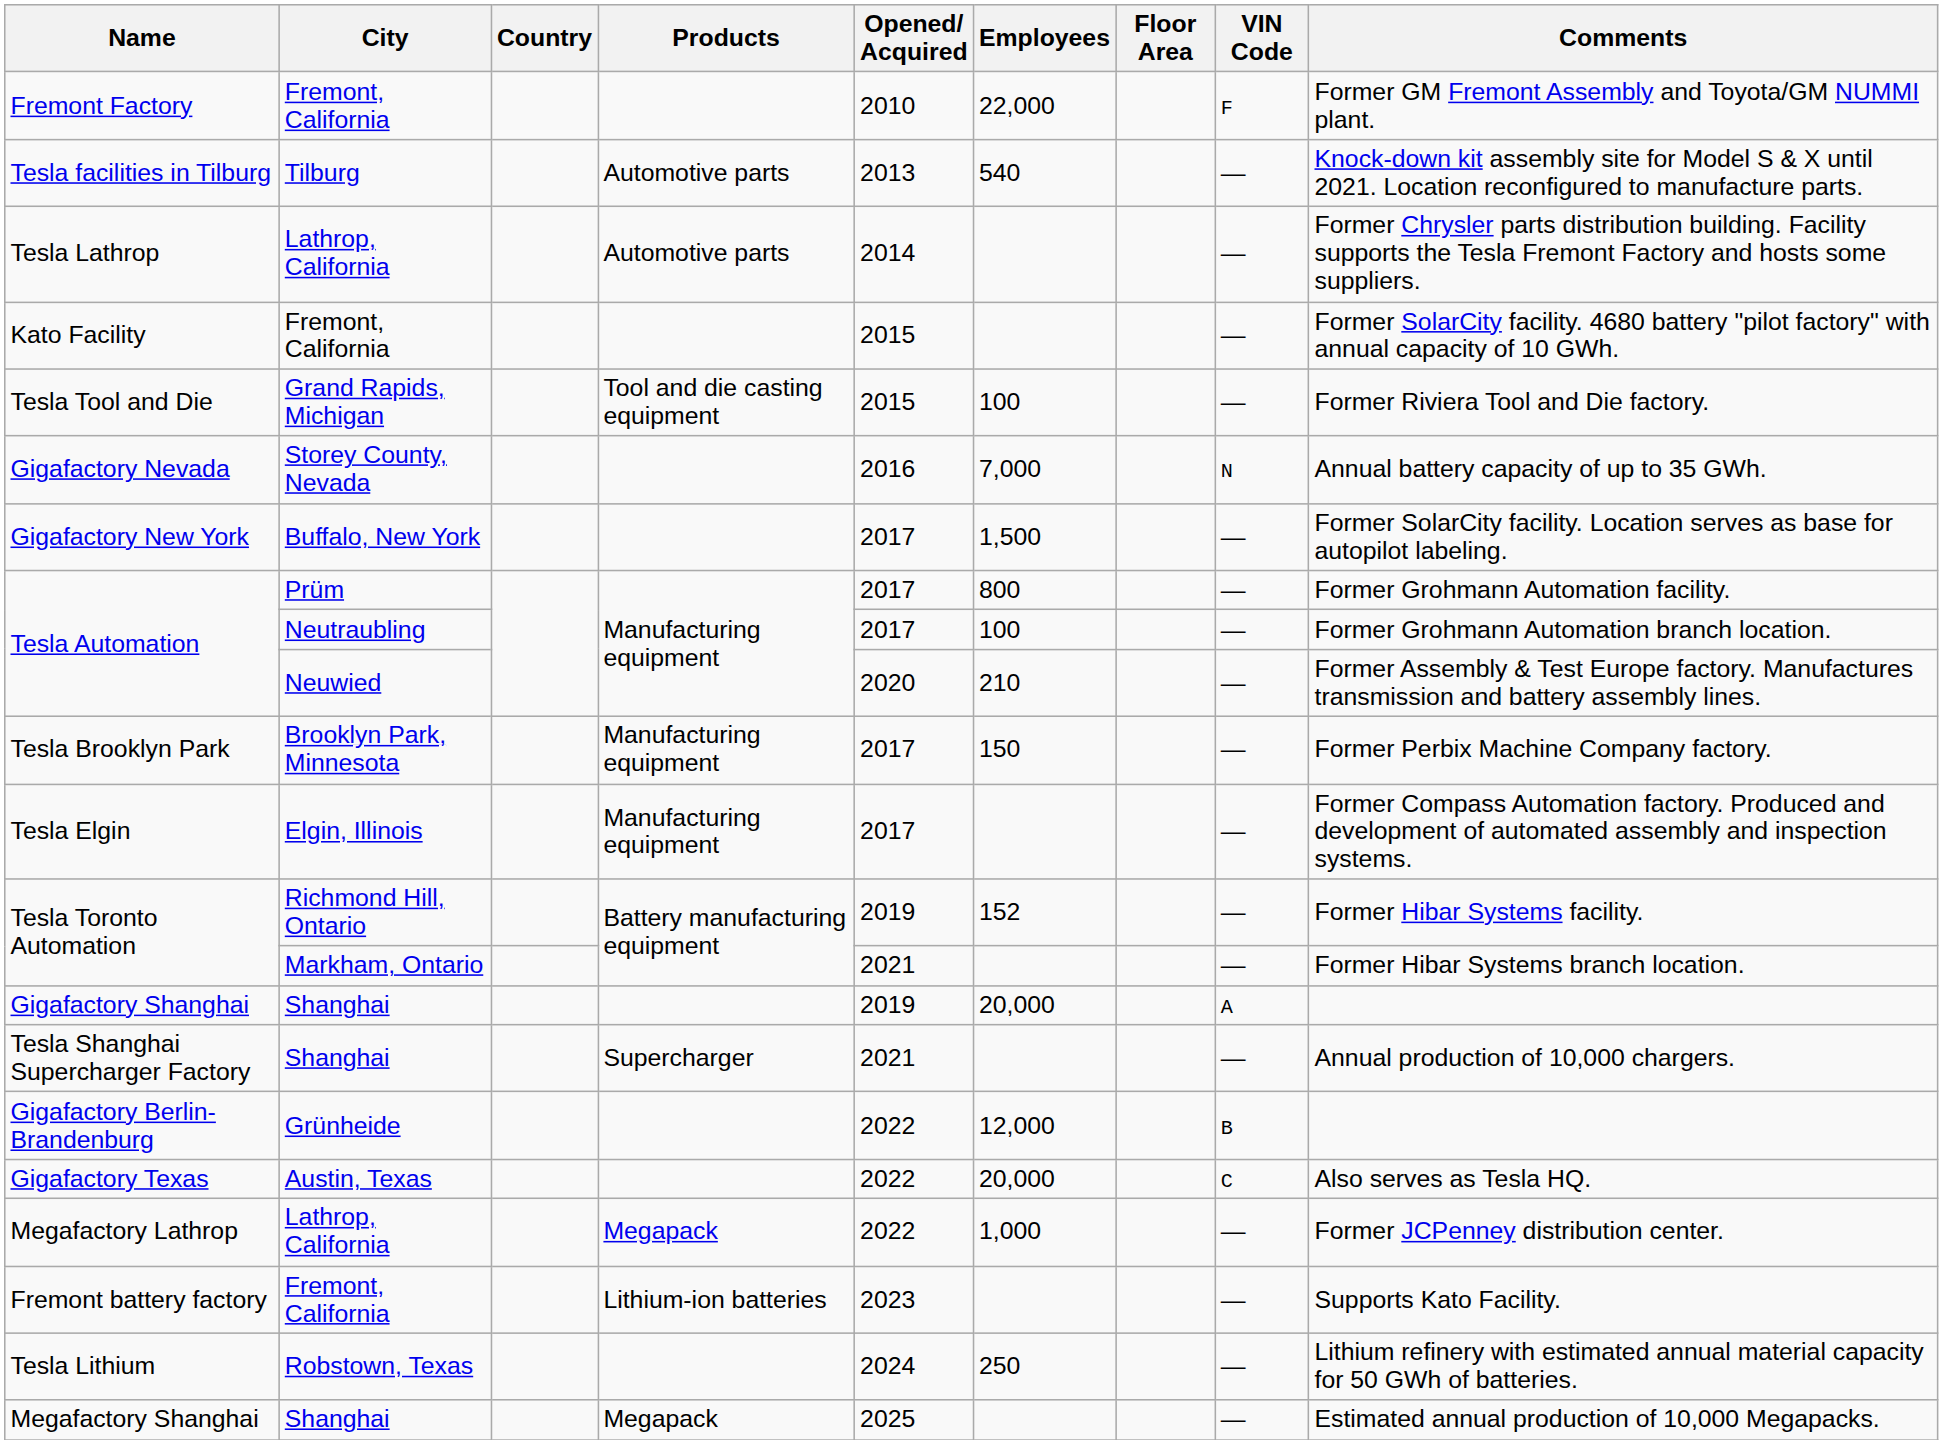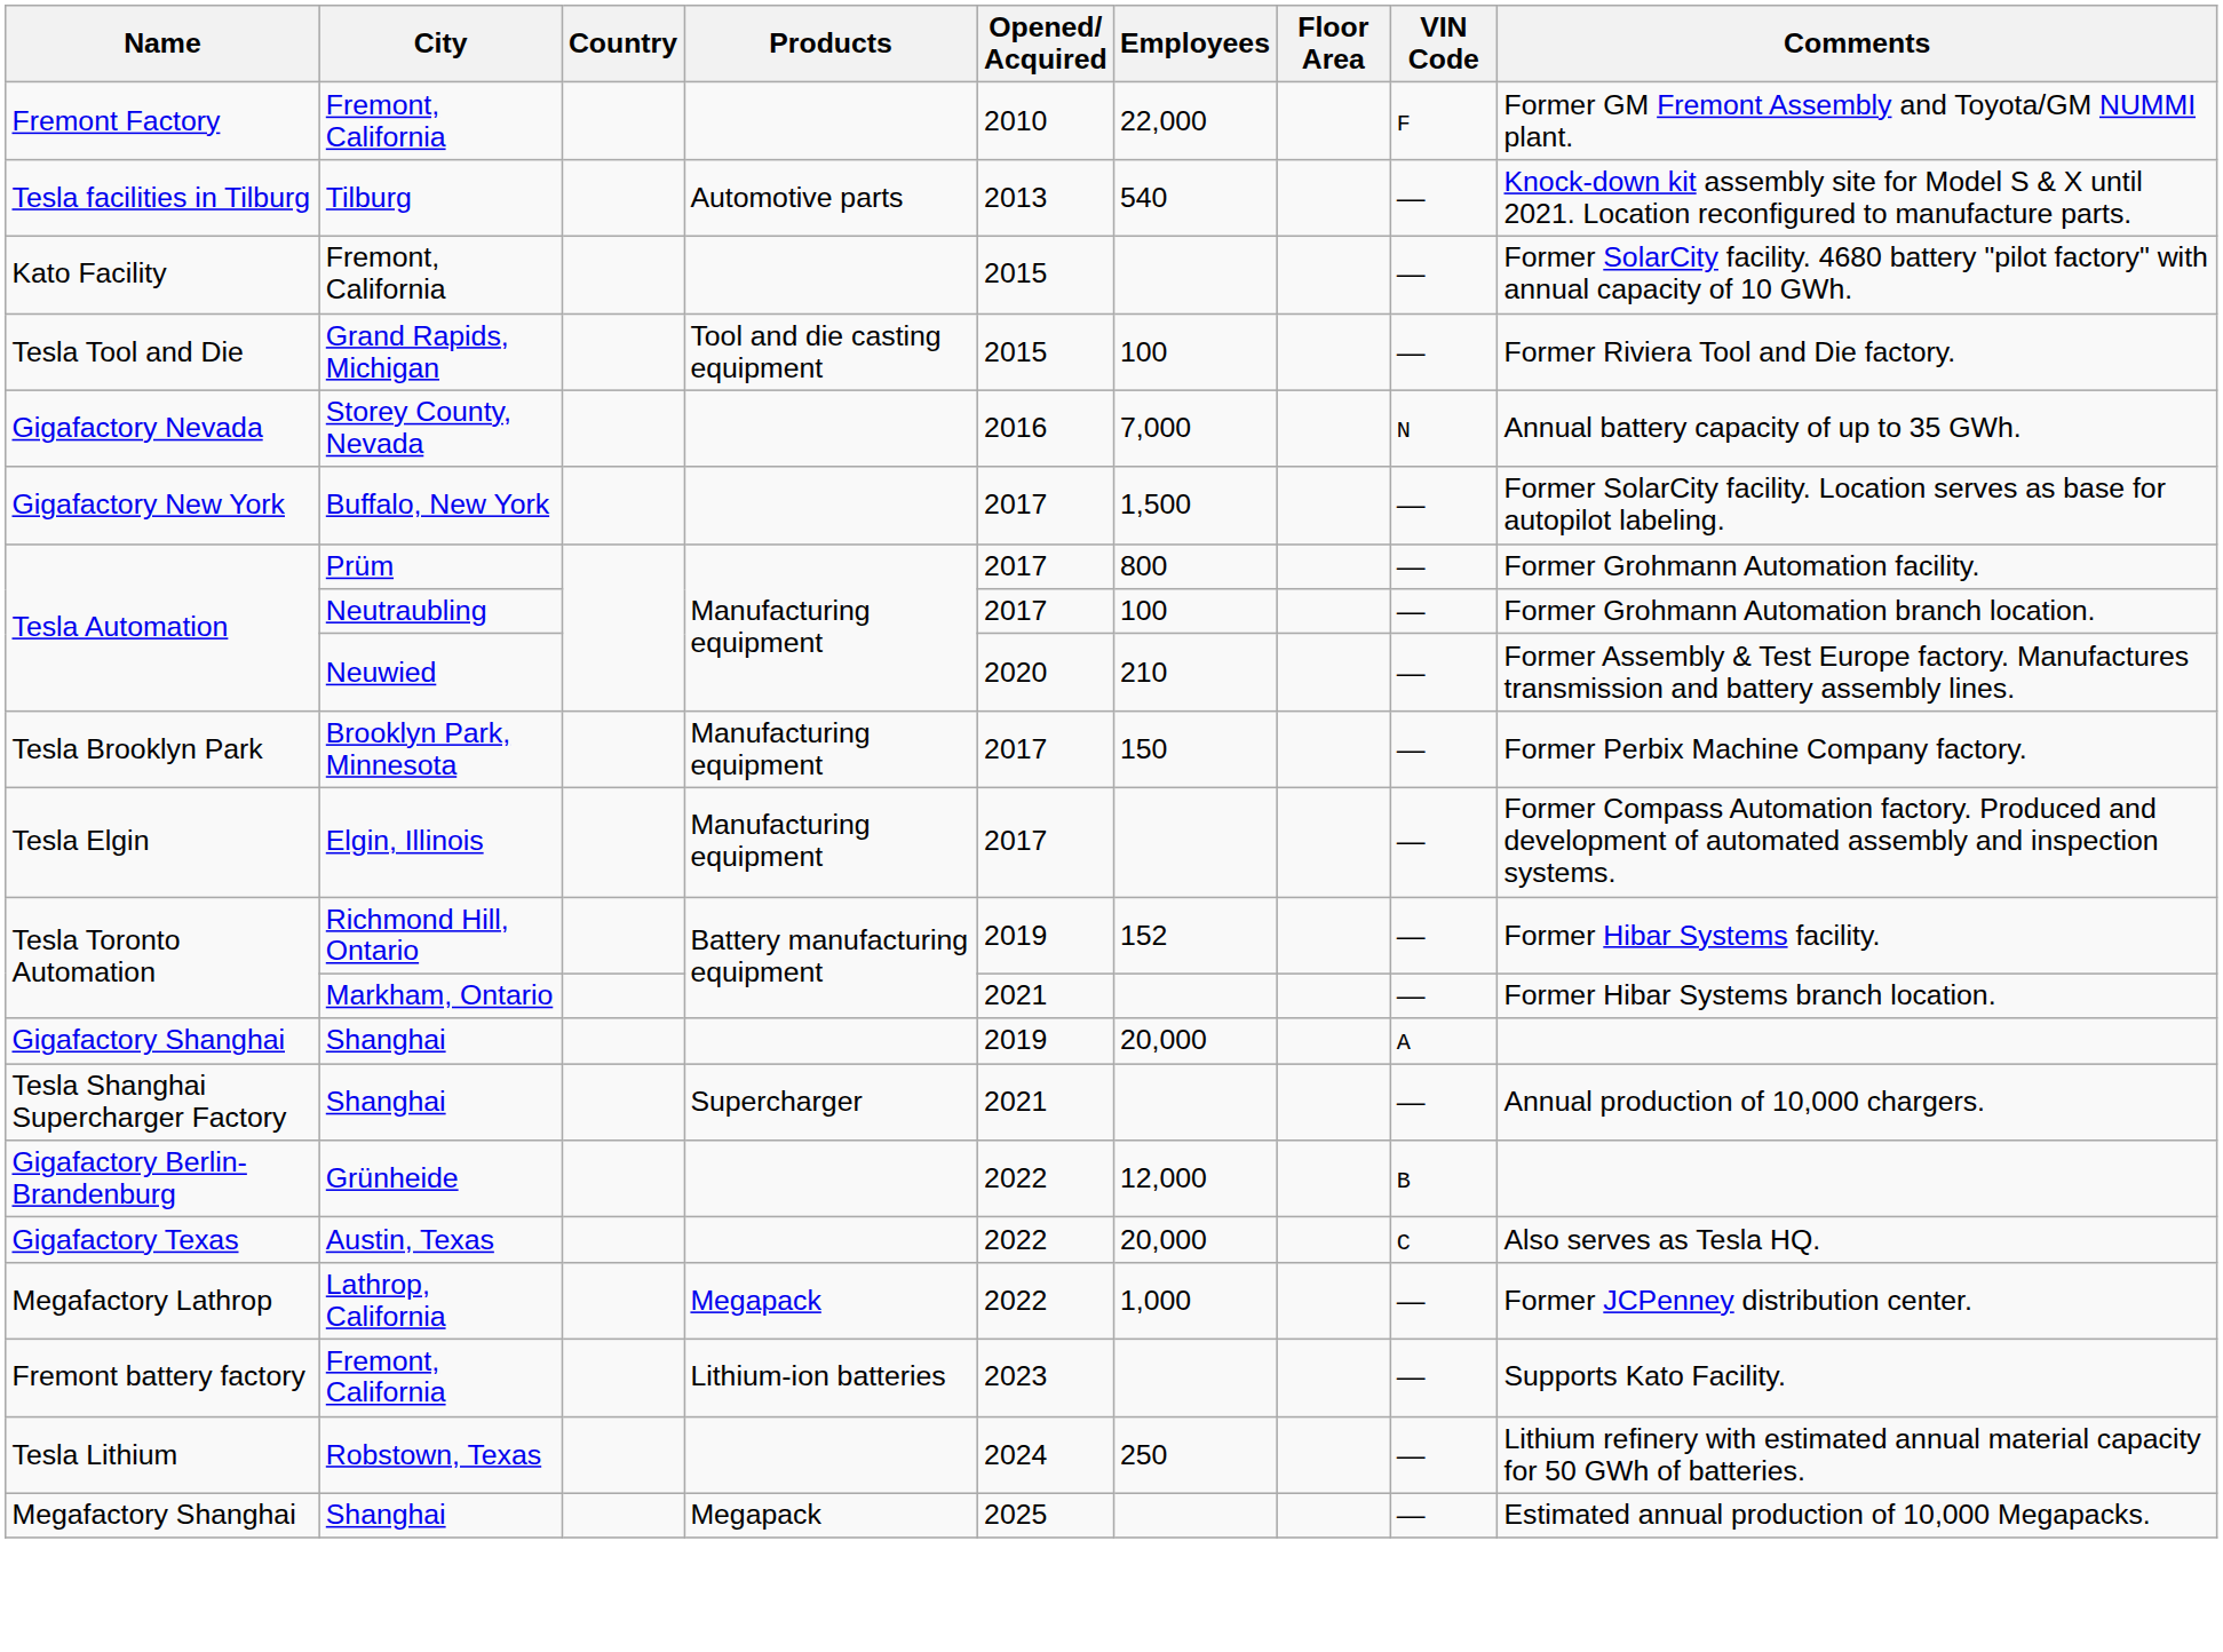 <table class="wikitable sortable">
 <tr>
 <th>Name</th>
 <th>City</th>
 <th>Country</th>
 <th>Products</th>
 <th>Opened/<br>Acquired</th>
 <th>Employees</th>
 <th>Floor Area</th>
 <th>VIN Code </th>
 <th>Comments</th>
 </tr>
 <tr>
 <td><a href='#'>Fremont Factory</a></td>
 <td><a href='#'>Fremont, California</a></td>
 <td></td>
 <td></td>
 <td>2010</td>
 <td>22,000</td>
 <td></td>
 <td><code>F</code></td>
 <td>Former GM <a href='#'>Fremont Assembly</a> and Toyota/GM <a href='#'>NUMMI</a> plant.</td>
 </tr>
 <tr>
 <td><a href='#'>Tesla facilities in Tilburg</a></td>
 <td><a href='#'>Tilburg</a></td>
 <td></td>
 <td>Automotive parts</td>
 <td>2013</td>
 <td>540</td>
 <td></td>
 <td>—</td>
 <td><a href='#'>Knock-down kit</a> assembly site for Model S & X until 2021. Location reconfigured to manufacture parts.</td>
-</tr>
-<tr>
-<td>Tesla Lathrop</td>
-<td><a href='#'>Lathrop, California</a></td>
-<td></td>
-<td>Automotive parts</td>
-<td>2014</td>
-<td></td>
-<td></td>
-<td>—</td>
-<td>Former <a href='#'>Chrysler</a> parts distribution building. Facility supports the Tesla Fremont Factory and hosts some suppliers.</td>
 </tr>
 <tr>
 <td>Kato Facility</td>
 <td>Fremont, California</td>
 <td></td>
 <td></td>
 <td>2015</td>
 <td></td>
 <td></td>
 <td>—</td>
 <td>Former <a href='#'>SolarCity</a> facility. 4680 battery "pilot factory" with annual capacity of 10 GWh.</td>
 </tr>
 <tr>
 <td>Tesla Tool and Die</td>
 <td><a href='#'>Grand Rapids, Michigan</a></td>
 <td></td>
 <td>Tool and die casting equipment</td>
 <td>2015</td>
 <td>100</td>
 <td></td>
 <td>—</td>
 <td>Former Riviera Tool and Die factory.</td>
 </tr>
 <tr>
 <td><a href='#'>Gigafactory Nevada</a></td>
 <td><a href='#'>Storey County, Nevada</a></td>
 <td></td>
 <td></td>
 <td>2016</td>
 <td>7,000</td>
 <td></td>
 <td><code>N</code></td>
 <td>Annual battery capacity of up to 35 GWh.</td>
 </tr>
 <tr>
 <td><a href='#'>Gigafactory New York</a></td>
 <td><a href='#'>Buffalo, New York</a></td>
 <td></td>
 <td></td>
 <td>2017</td>
 <td>1,500</td>
 <td></td>
 <td>—</td>
 <td>Former SolarCity facility. Location serves as base for autopilot labeling.</td>
 </tr>
 <tr>
 <td rowspan="3"><a href='#'>Tesla Automation</a></td>
 <td><a href='#'>Prüm</a></td>
 <td rowspan="3"></td>
 <td rowspan="3">Manufacturing equipment</td>
 <td>2017</td>
 <td>800</td>
 <td></td>
 <td>—</td>
 <td>Former Grohmann Automation facility.</td>
 </tr>
 <tr>
 <td><a href='#'>Neutraubling</a></td>
 <td>2017</td>
 <td>100</td>
 <td></td>
 <td>—</td>
 <td>Former Grohmann Automation branch location.</td>
 </tr>
 <tr>
 <td><a href='#'>Neuwied</a></td>
 <td>2020</td>
 <td>210</td>
 <td></td>
 <td>—</td>
 <td>Former Assembly & Test Europe factory. Manufactures transmission and battery assembly lines.</td>
 </tr>
 <tr>
 <td>Tesla Brooklyn Park</td>
 <td><a href='#'>Brooklyn Park, Minnesota</a></td>
 <td></td>
 <td>Manufacturing equipment</td>
 <td>2017</td>
 <td>150</td>
 <td></td>
 <td>—</td>
 <td>Former Perbix Machine Company factory.</td>
 </tr>
 <tr>
 <td>Tesla Elgin</td>
 <td><a href='#'>Elgin, Illinois</a></td>
 <td></td>
 <td>Manufacturing equipment</td>
 <td>2017</td>
 <td></td>
 <td></td>
 <td>—</td>
 <td>Former Compass Automation factory. Produced and development of automated assembly and inspection systems.</td>
 </tr>
 <tr>
 <td rowspan="2">Tesla Toronto Automation</td>
 <td><a href='#'>Richmond Hill, Ontario</a></td>
 <td></td>
 <td rowspan="2">Battery manufacturing equipment</td>
 <td>2019</td>
 <td>152</td>
 <td></td>
 <td>—</td>
 <td>Former <a href='#'>Hibar Systems</a> facility.</td>
 </tr>
 <tr>
 <td><a href='#'>Markham, Ontario</a></td>
 <td></td>
 <td>2021</td>
 <td></td>
 <td></td>
 <td>—</td>
 <td>Former Hibar Systems branch location.</td>
 </tr>
 <tr>
 <td><a href='#'>Gigafactory Shanghai</a></td>
 <td><a href='#'>Shanghai</a></td>
 <td></td>
 <td></td>
 <td>2019</td>
 <td>20,000</td>
 <td></td>
 <td><code>A</code></td>
 <td></td>
 </tr>
 <tr>
 <td>Tesla Shanghai Supercharger Factory</td>
 <td><a href='#'>Shanghai</a></td>
 <td></td>
 <td>Supercharger</td>
 <td>2021</td>
 <td></td>
 <td></td>
 <td>—</td>
 <td>Annual production of 10,000 chargers.</td>
 </tr>
 <tr>
 <td><a href='#'>Gigafactory Berlin-Brandenburg</a></td>
 <td><a href='#'>Grünheide</a></td>
 <td></td>
 <td></td>
 <td>2022</td>
 <td>12,000</td>
 <td></td>
 <td><code>B</code></td>
 <td></td>
 </tr>
 <tr>
 <td><a href='#'>Gigafactory Texas</a></td>
 <td><a href='#'>Austin, Texas</a></td>
 <td></td>
 <td></td>
 <td>2022</td>
 <td>20,000</td>
 <td></td>
 <td><code>C</code></td>
 <td>Also serves as Tesla HQ.</td>
 </tr>
 <tr>
 <td>Megafactory Lathrop</td>
 <td><a href='#'>Lathrop, California</a></td>
 <td></td>
 <td><a href='#'>Megapack</a></td>
 <td>2022</td>
 <td>1,000</td>
 <td></td>
 <td>—</td>
 <td>Former <a href='#'>JCPenney</a> distribution center.</td>
 </tr>
 <tr>
 <td>Fremont battery factory</td>
 <td><a href='#'>Fremont, California</a></td>
 <td></td>
 <td>Lithium-ion batteries</td>
 <td>2023</td>
 <td></td>
 <td></td>
 <td>—</td>
 <td>Supports Kato Facility.</td>
 </tr>
 <tr>
 <td>Tesla Lithium</td>
 <td><a href='#'>Robstown, Texas</a></td>
 <td></td>
 <td></td>
 <td>2024</td>
 <td>250</td>
 <td></td>
 <td>—</td>
 <td>Lithium refinery with estimated annual material capacity for 50 GWh of batteries.</td>
 </tr>
 <tr>
 <td>Megafactory Shanghai</td>
 <td><a href='#'>Shanghai</a></td>
 <td></td>
 <td>Megapack</td>
 <td>2025</td>
 <td></td>
 <td></td>
 <td>—</td>
 <td>Estimated annual production of 10,000 Megapacks.</td>
 </tr>
 </table>
